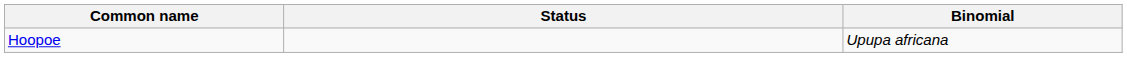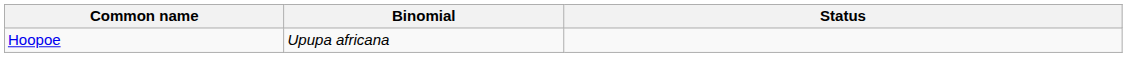 <table width=60% class="wikitable">
 <tr>
 <th width=25%>Common name</th>
+<th width=25%>Binomial</th>
 <th width=50%>Status</th>
-<th width=25%>Binomial</th>
 </tr>
 <tr>
 <td><a href='#'>Hoopoe</a></td>
+<td><em>Upupa africana</em></td>
 <td></td>
-<td><em>Upupa africana</em></td>
 </tr>
 </table>
